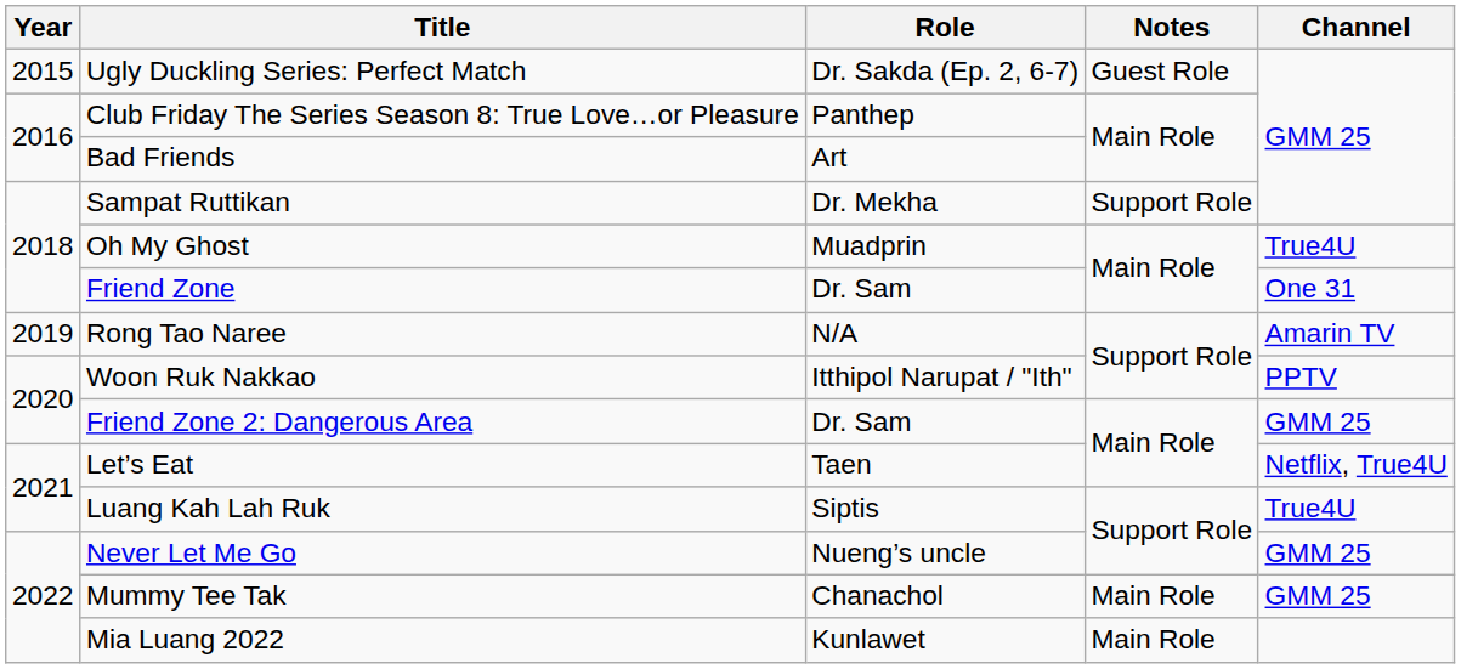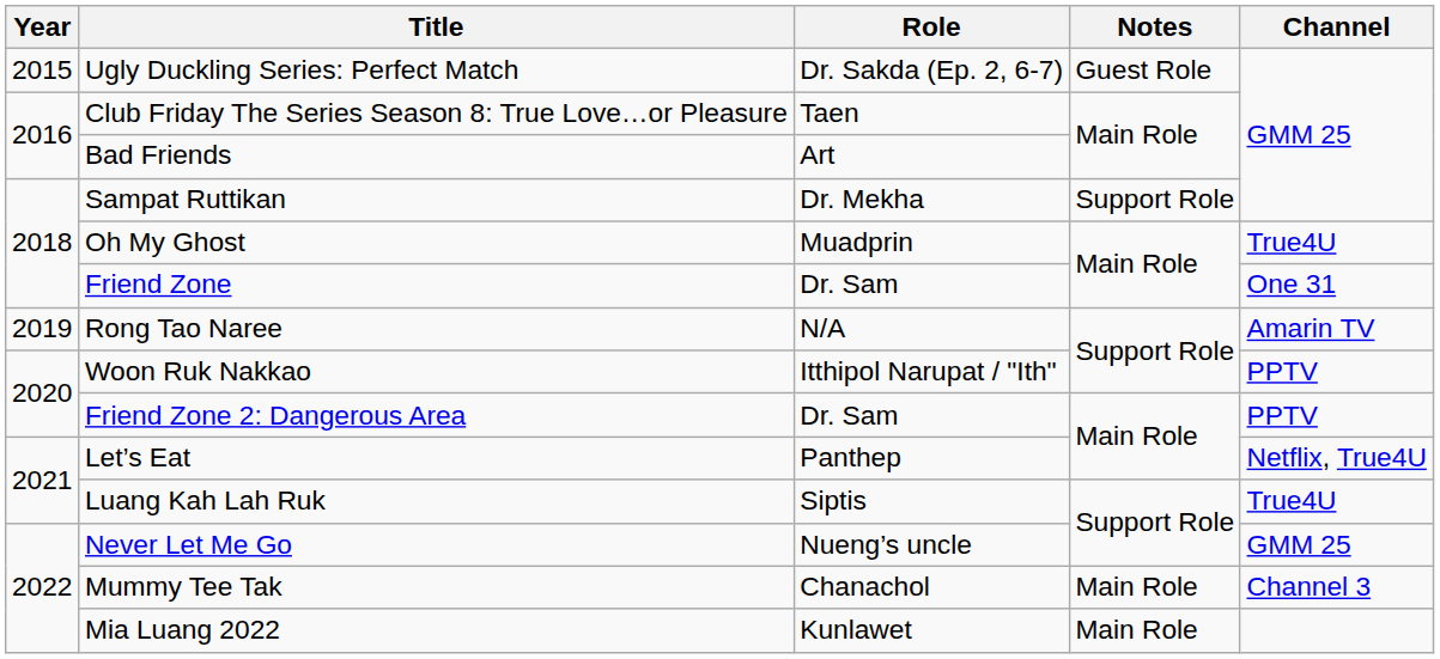 <table class="wikitable">
 <tr>
 <th>Year</th>
 <th>Title</th>
 <th>Role</th>
 <th>Notes</th>
 <th>Channel</th>
 </tr>
 <tr>
 <td>2015</td>
 <td>Ugly Duckling Series: Perfect Match</td>
 <td>Dr. Sakda (Ep. 2, 6-7)</td>
 <td>Guest Role</td>
 <td rowspan="4"><a href='#'>GMM 25</a></td>
 </tr>
 <tr>
 <td rowspan="2">2016</td>
 <td>Club Friday The Series Season 8: True Love…or Pleasure</td>
-<td>Panthep</td>
+<td>Taen</td>
 <td rowspan="2">Main Role</td>
 </tr>
 <tr>
 <td>Bad Friends</td>
 <td>Art</td>
 </tr>
 <tr>
 <td rowspan="3">2018</td>
 <td>Sampat Ruttikan</td>
 <td>Dr. Mekha</td>
 <td>Support Role</td>
 </tr>
 <tr>
 <td>Oh My Ghost</td>
 <td>Muadprin</td>
 <td rowspan="2">Main Role</td>
 <td><a href='#'>True4U</a></td>
 </tr>
 <tr>
 <td><a href='#'>Friend Zone</a></td>
 <td>Dr. Sam</td>
 <td><a href='#'>One 31</a></td>
 </tr>
 <tr>
 <td>2019</td>
 <td>Rong Tao Naree</td>
 <td>N/A</td>
 <td rowspan="2">Support Role</td>
 <td><a href='#'>Amarin TV</a></td>
 </tr>
 <tr>
 <td rowspan="2">2020</td>
 <td>Woon Ruk Nakkao</td>
 <td>Itthipol Narupat / "Ith"</td>
 <td><a href='#'>PPTV</a></td>
 </tr>
 <tr>
 <td><a href='#'>Friend Zone 2: Dangerous Area</a></td>
 <td>Dr. Sam</td>
 <td rowspan="2">Main Role</td>
-<td><a href='#'>GMM 25</a></td>
+<td><a href='#'>PPTV</a></td>
 </tr>
 <tr>
 <td rowspan="2">2021</td>
 <td>Let’s Eat</td>
-<td>Taen</td>
+<td>Panthep</td>
 <td><a href='#'>Netflix</a>, <a href='#'>True4U</a></td>
 </tr>
 <tr>
 <td>Luang Kah Lah Ruk</td>
 <td>Siptis</td>
 <td rowspan="2">Support Role</td>
 <td><a href='#'>True4U</a></td>
 </tr>
 <tr>
 <td rowspan="3">2022</td>
 <td><a href='#'>Never Let Me Go</a></td>
 <td>Nueng’s uncle</td>
 <td><a href='#'>GMM 25</a></td>
 </tr>
 <tr>
 <td>Mummy Tee Tak</td>
 <td>Chanachol</td>
 <td>Main Role</td>
-<td><a href='#'>GMM 25</a></td>
+<td><a href='#'>Channel 3</a></td>
 </tr>
 <tr>
 <td>Mia Luang 2022</td>
 <td>Kunlawet</td>
 <td>Main Role</td>
 <td></td>
 </tr>
 </table>
